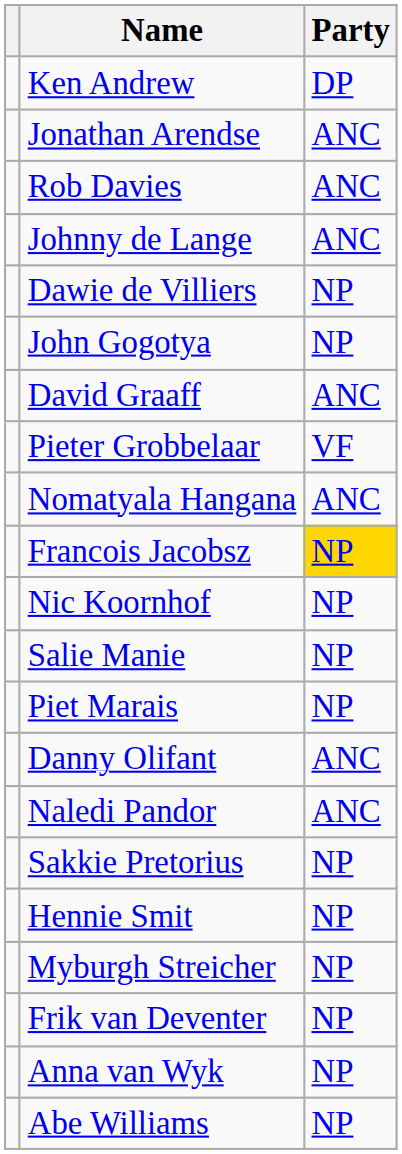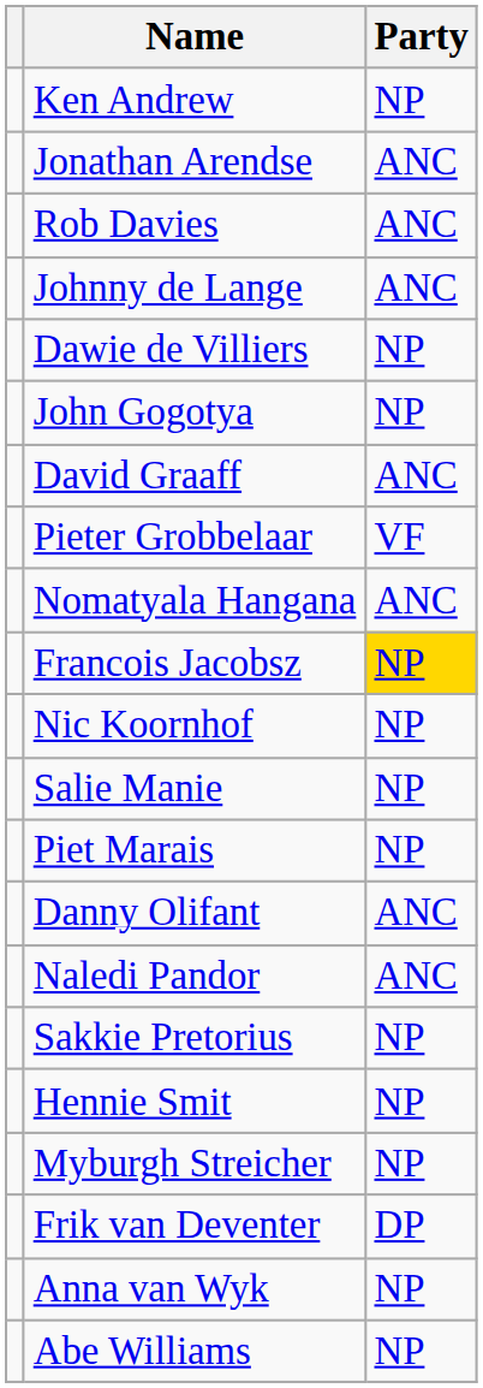 <table class="wikitable sortable">
 <tr>
 <th class="unsortable"></th>
 <th>Name</th>
 <th>Party</th>
 </tr>
 <tr>
 <td></td>
 <td data-sort-value="Andrew"><a href='#'>Ken Andrew</a></td>
-<td><a href='#'>DP</a></td>
+<td><a href='#'>NP</a></td>
 </tr>
 <tr>
 <td></td>
 <td data-sort-value="Arendse"><a href='#'>Jonathan Arendse</a></td>
 <td><a href='#'>ANC</a></td>
 </tr>
 <tr>
 <td></td>
 <td data-sort-value="Davies"><a href='#'>Rob Davies</a></td>
 <td><a href='#'>ANC</a></td>
 </tr>
 <tr>
 <td></td>
 <td data-sort-value="De Lange"><a href='#'>Johnny de Lange</a></td>
 <td><a href='#'>ANC</a></td>
 </tr>
 <tr>
 <td></td>
 <td data-sort-value="De Villiers"><a href='#'>Dawie de Villiers</a></td>
 <td><a href='#'>NP</a></td>
 </tr>
 <tr>
 <td></td>
 <td data-sort-value="Gogotya"><a href='#'>John Gogotya</a></td>
 <td><a href='#'>NP</a></td>
 </tr>
 <tr>
 <td></td>
 <td data-sort-value="Graaff"><a href='#'>David Graaff</a></td>
 <td><a href='#'>ANC</a></td>
 </tr>
 <tr>
 <td></td>
 <td data-sort-value="Grobbelaar"><a href='#'>Pieter Grobbelaar</a></td>
 <td><a href='#'>VF</a></td>
 </tr>
 <tr>
 <td></td>
 <td data-sort-value="Hangana"><a href='#'>Nomatyala Hangana</a></td>
 <td><a href='#'>ANC</a></td>
 </tr>
 <tr>
 <td></td>
 <td data-sort-value="Jacobsz"><a href='#'>Francois Jacobsz</a></td>
 <td style="background: gold;"><a href='#'>NP</a></td>
 </tr>
 <tr>
 <td></td>
 <td data-sort-value="Koornhof"><a href='#'>Nic Koornhof</a></td>
 <td><a href='#'>NP</a></td>
 </tr>
 <tr>
 <td></td>
 <td data-sort-value="Manie"><a href='#'>Salie Manie</a></td>
 <td><a href='#'>NP</a></td>
 </tr>
 <tr>
 <td></td>
 <td data-sort-value="Marais"><a href='#'>Piet Marais</a></td>
 <td><a href='#'>NP</a></td>
 </tr>
 <tr>
 <td></td>
 <td data-sort-value="Olifant"><a href='#'>Danny Olifant</a></td>
 <td><a href='#'>ANC</a></td>
 </tr>
 <tr>
 <td></td>
 <td data-sort-value="Pandor"><a href='#'>Naledi Pandor</a></td>
 <td><a href='#'>ANC</a></td>
 </tr>
 <tr>
 <td></td>
 <td data-sort-value="Pretorius"><a href='#'>Sakkie Pretorius</a></td>
 <td><a href='#'>NP</a></td>
 </tr>
 <tr>
 <td></td>
 <td data-sort-value=""><a href='#'>Hennie Smit</a></td>
 <td><a href='#'>NP</a></td>
 </tr>
 <tr>
 <td></td>
 <td data-sort-value=""><a href='#'>Myburgh Streicher</a></td>
 <td><a href='#'>NP</a></td>
 </tr>
 <tr>
 <td></td>
 <td data-sort-value=""><a href='#'>Frik van Deventer</a></td>
-<td><a href='#'>NP</a></td>
+<td><a href='#'>DP</a></td>
 </tr>
 <tr>
 <td></td>
 <td data-sort-value=""><a href='#'>Anna van Wyk</a></td>
 <td><a href='#'>NP</a></td>
 </tr>
 <tr>
 <td></td>
 <td data-sort-value=""><a href='#'>Abe Williams</a></td>
 <td><a href='#'>NP</a></td>
 </tr>
 </table>
